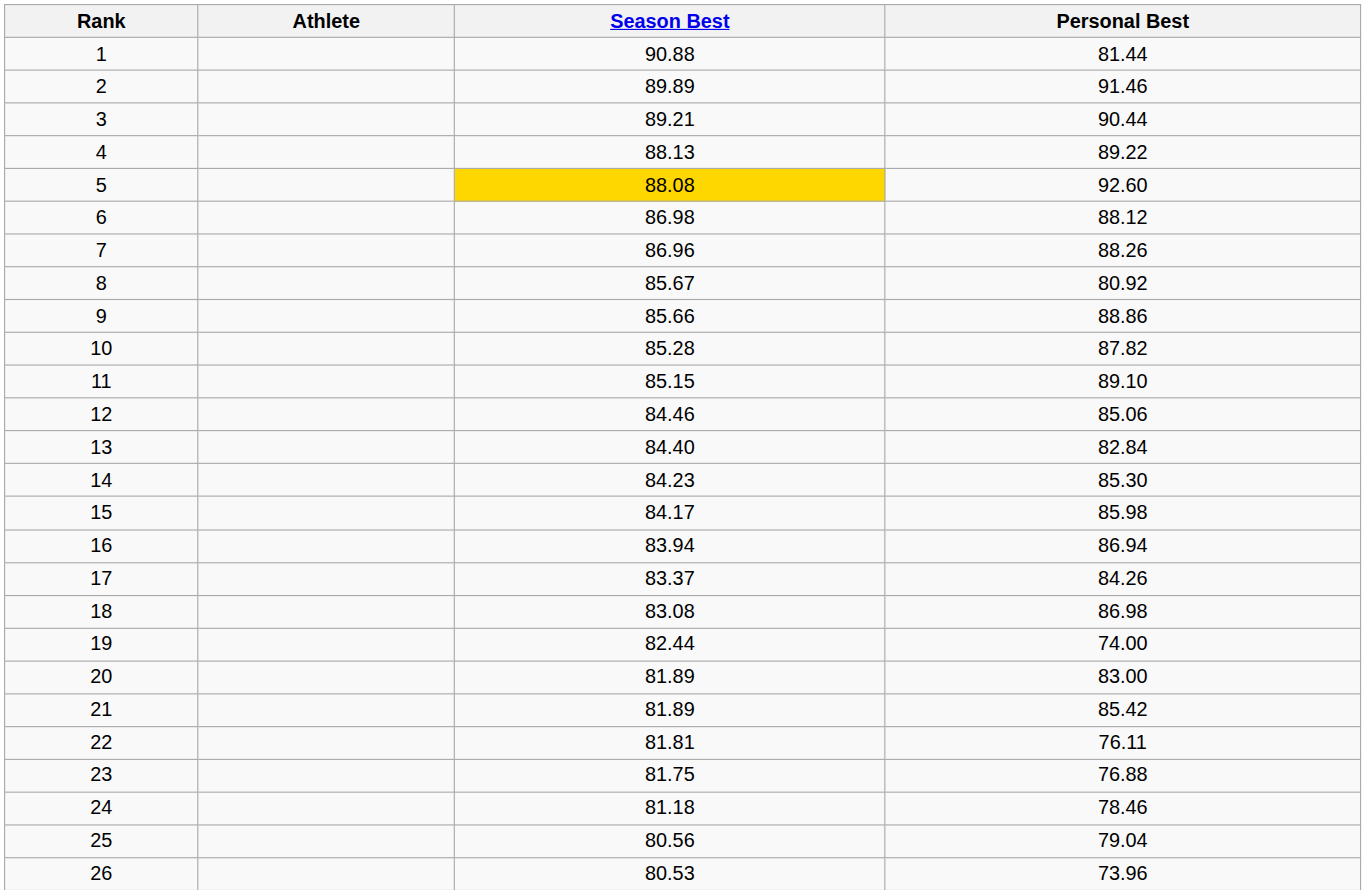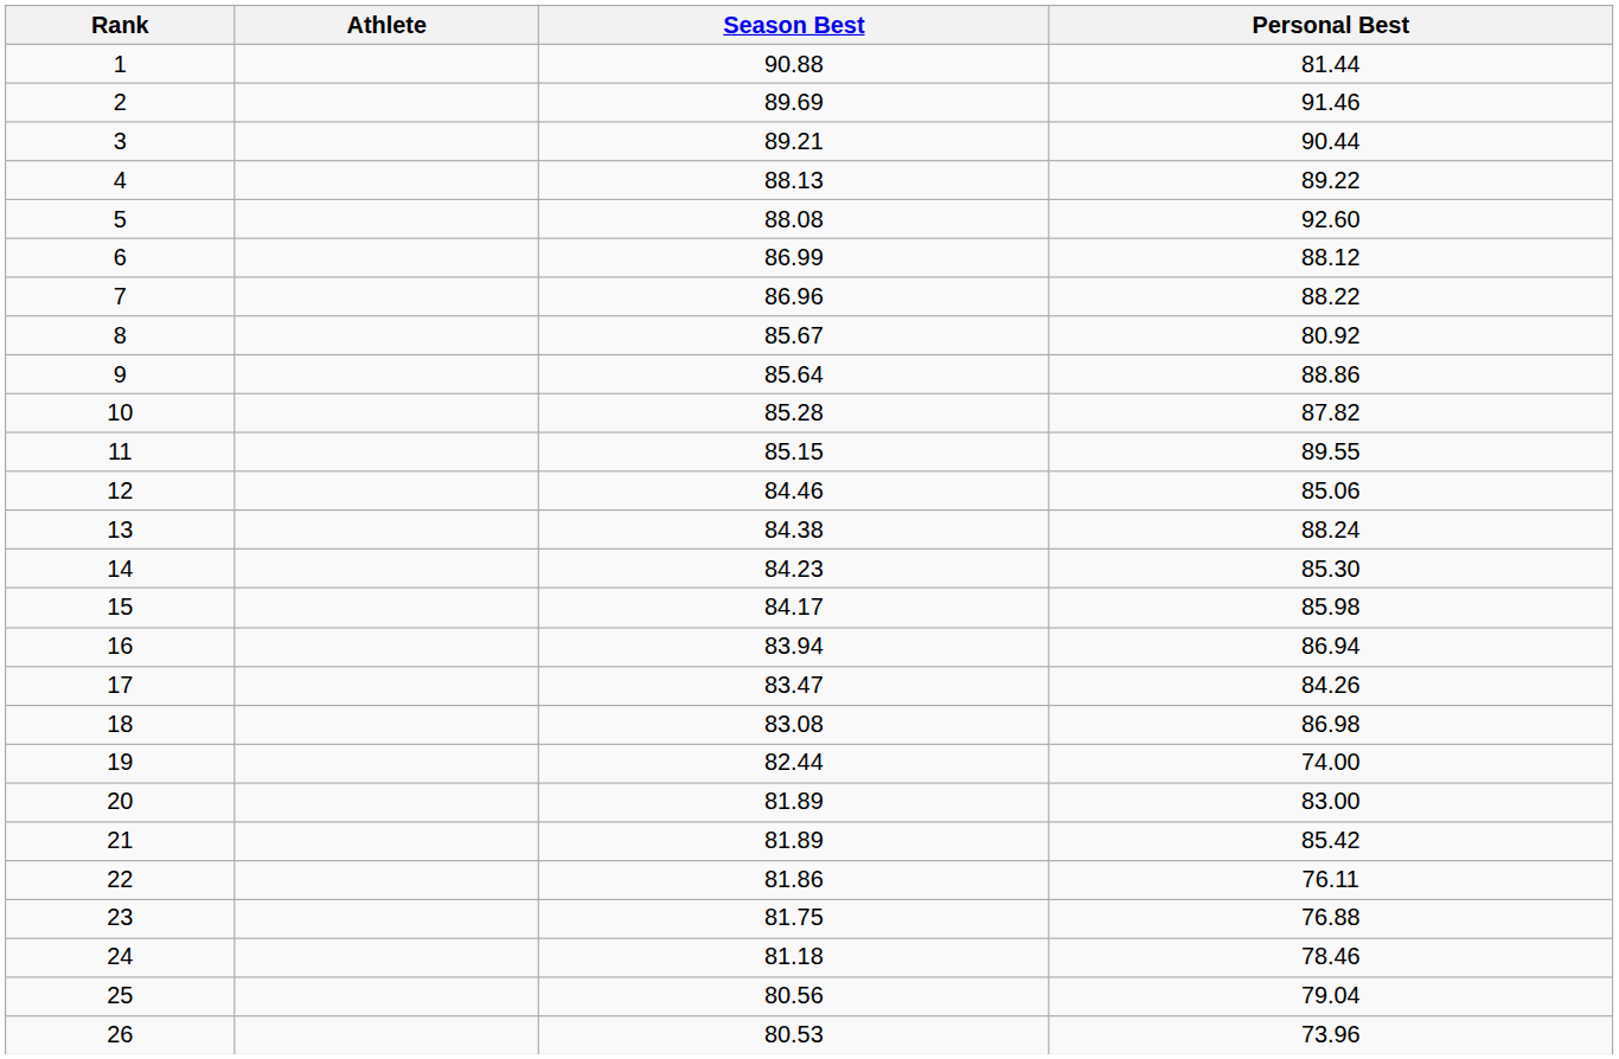 <table class="wikitable" style=" text-align:center; font-size:110%;" width="95%">
 <tr>
 <th>Rank</th>
 <th>Athlete</th>
 <th><a href='#'>Season Best</a></th>
 <th>Personal Best</th>
 </tr>
 <tr>
 <td>1</td>
 <td align=left></td>
 <td>90.88</td>
 <td>81.44</td>
 </tr>
 <tr>
 <td>2</td>
 <td align=left></td>
-<td>89.89</td>
+<td>89.69</td>
 <td>91.46</td>
 </tr>
 <tr>
 <td>3</td>
 <td align=left></td>
 <td>89.21</td>
 <td>90.44</td>
 </tr>
 <tr>
 <td>4</td>
 <td align=left></td>
 <td>88.13</td>
 <td>89.22</td>
 </tr>
 <tr>
 <td>5</td>
 <td align=left></td>
-<td style="background: gold;">88.08</td>
+<td>88.08</td>
 <td>92.60</td>
 </tr>
 <tr>
 <td>6</td>
 <td align=left></td>
-<td>86.98</td>
+<td>86.99</td>
 <td>88.12</td>
 </tr>
 <tr>
 <td>7</td>
 <td align=left></td>
 <td>86.96</td>
-<td>88.26</td>
+<td>88.22</td>
 </tr>
 <tr>
 <td>8</td>
 <td align=left></td>
 <td>85.67</td>
 <td>80.92</td>
 </tr>
 <tr>
 <td>9</td>
 <td align=left></td>
-<td>85.66</td>
+<td>85.64</td>
 <td>88.86</td>
 </tr>
 <tr>
 <td>10</td>
 <td align=left></td>
 <td>85.28</td>
 <td>87.82</td>
 </tr>
 <tr>
 <td>11</td>
 <td align=left></td>
 <td>85.15</td>
-<td>89.10</td>
+<td>89.55</td>
 </tr>
 <tr>
 <td>12</td>
 <td align=left></td>
 <td>84.46</td>
 <td>85.06</td>
 </tr>
 <tr>
 <td>13</td>
 <td align=left></td>
-<td>84.40</td>
-<td>82.84</td>
+<td>84.38</td>
+<td>88.24</td>
 </tr>
 <tr>
 <td>14</td>
 <td align=left></td>
 <td>84.23</td>
 <td>85.30</td>
 </tr>
 <tr>
 <td>15</td>
 <td align=left></td>
 <td>84.17</td>
 <td>85.98</td>
 </tr>
 <tr>
 <td>16</td>
 <td align=left></td>
 <td>83.94</td>
 <td>86.94</td>
 </tr>
 <tr>
 <td>17</td>
 <td align=left></td>
-<td>83.37</td>
+<td>83.47</td>
 <td>84.26</td>
 </tr>
 <tr>
 <td>18</td>
 <td align=left></td>
 <td>83.08</td>
 <td>86.98</td>
 </tr>
 <tr>
 <td>19</td>
 <td align=left></td>
 <td>82.44</td>
 <td>74.00</td>
 </tr>
 <tr>
 <td>20</td>
 <td align=left></td>
 <td>81.89</td>
 <td>83.00</td>
 </tr>
 <tr>
 <td>21</td>
 <td align=left></td>
 <td>81.89</td>
 <td>85.42</td>
 </tr>
 <tr>
 <td>22</td>
 <td align=left></td>
-<td>81.81</td>
+<td>81.86</td>
 <td>76.11</td>
 </tr>
 <tr>
 <td>23</td>
 <td align=left></td>
 <td>81.75</td>
 <td>76.88</td>
 </tr>
 <tr>
 <td>24</td>
 <td align=left></td>
 <td>81.18</td>
 <td>78.46</td>
 </tr>
 <tr>
 <td>25</td>
 <td align=left></td>
 <td>80.56</td>
 <td>79.04</td>
 </tr>
 <tr>
 <td>26</td>
 <td align=left></td>
 <td>80.53</td>
 <td>73.96</td>
 </tr>
 </table>
